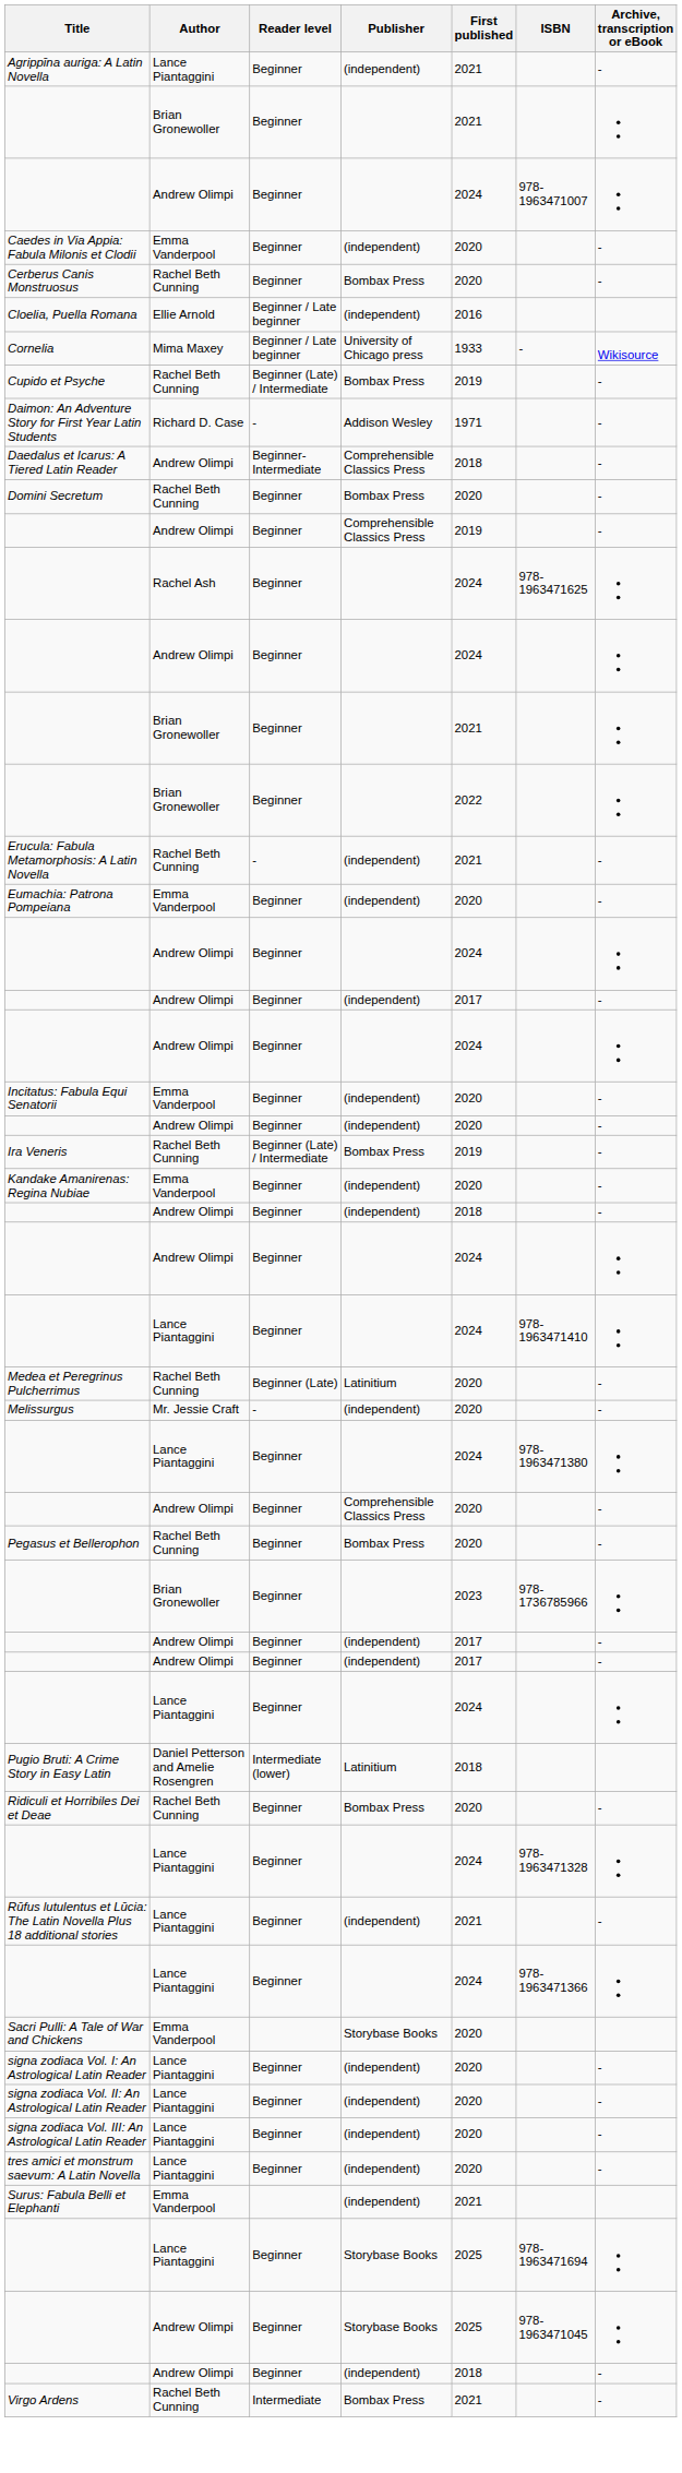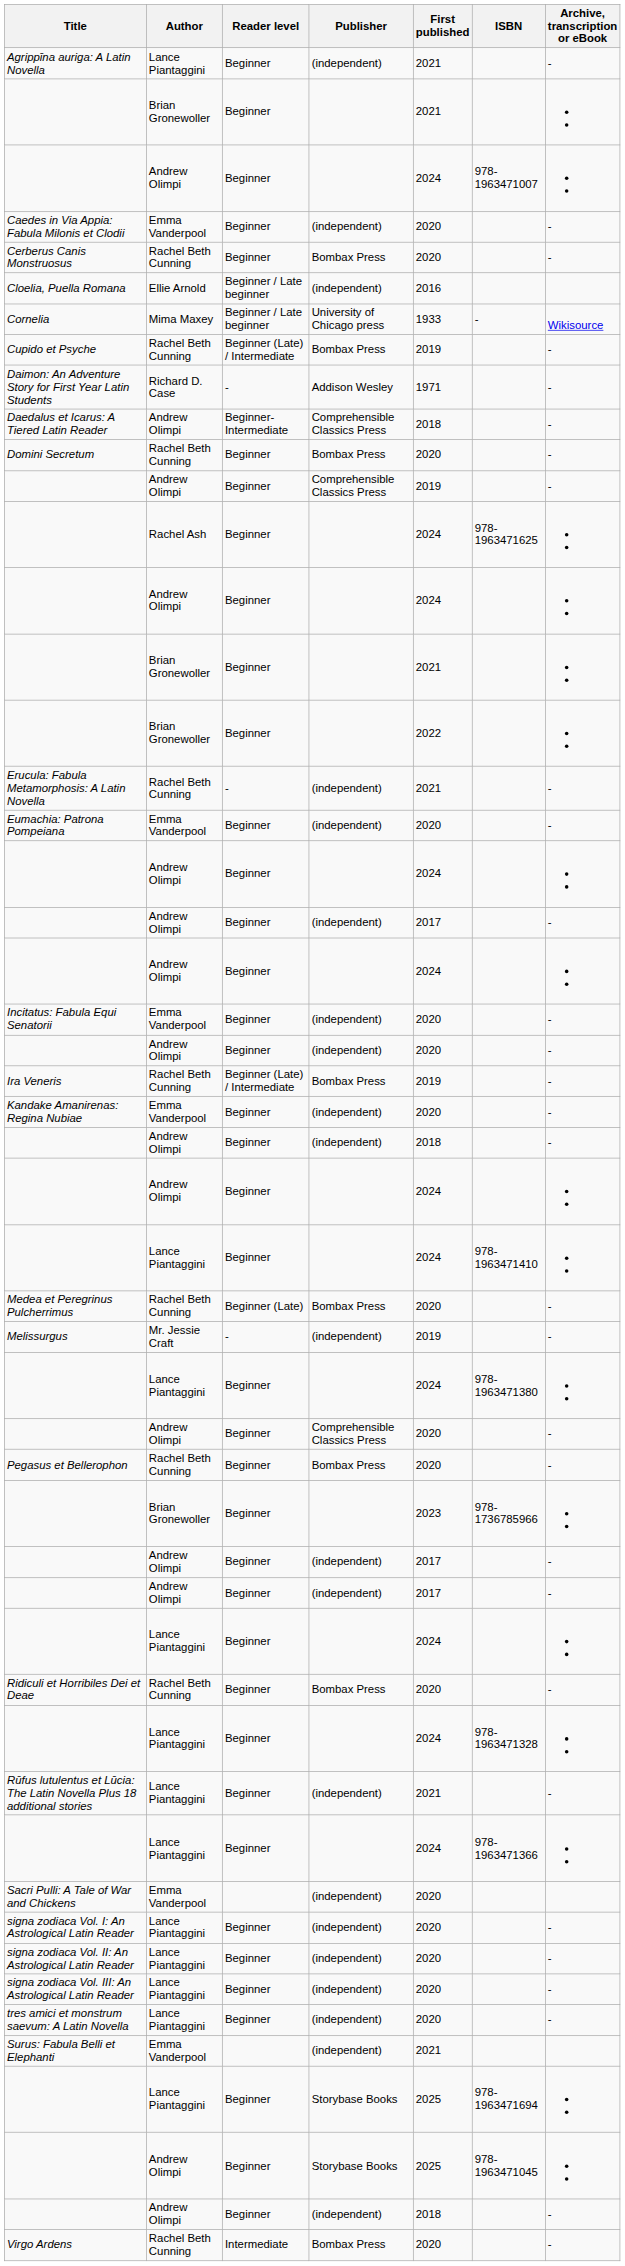 <table class="wikitable sortable" border="0">
 <tr>
 <th scope="col">Title</th>
 <th scope="col">Author</th>
 <th scope="col">Reader level</th>
 <th scope="col" class="unsortable">Publisher</th>
 <th scope="col">First<br>published</th>
 <th scope="col">ISBN</th>
 <th scope="col">Archive,<br>transcription<br>or eBook</th>
 </tr>
 <tr>
 <td><em>Agrippīna auriga: A Latin Novella</em></td>
 <td>Lance Piantaggini</td>
 <td>Beginner</td>
 <td>(independent)</td>
 <td>2021</td>
 <td></td>
 <td>-</td>
 </tr>
 <tr>
 <td><em></em></td>
 <td>Brian Gronewoller</td>
 <td>Beginner</td>
 <td></td>
 <td>2021</td>
 <td></td>
 <td><br><ul><li></li><li></li></ul></td>
 </tr>
 <tr>
 <td></td>
 <td>Andrew Olimpi</td>
 <td>Beginner</td>
 <td></td>
 <td>2024</td>
 <td>978-1963471007</td>
 <td><br><ul><li></li><li></li></ul></td>
 </tr>
 <tr>
 <td><em>Caedes in Via Appia: Fabula Milonis et Clodii</em></td>
 <td>Emma Vanderpool</td>
 <td>Beginner</td>
 <td>(independent)</td>
 <td>2020</td>
 <td></td>
 <td>-</td>
 </tr>
 <tr>
 <td><em>Cerberus Canis Monstruosus</em></td>
 <td>Rachel Beth Cunning</td>
 <td>Beginner</td>
 <td>Bombax Press</td>
 <td>2020</td>
 <td></td>
 <td>-</td>
 </tr>
 <tr>
 <td><em>Cloelia, Puella Romana</em></td>
 <td>Ellie Arnold</td>
 <td>Beginner / Late beginner</td>
 <td>(independent)</td>
 <td>2016</td>
 <td></td>
 <td></td>
 </tr>
 <tr>
 <td><em>Cornelia</em></td>
 <td>Mima Maxey</td>
 <td>Beginner / Late beginner</td>
 <td>University of Chicago press</td>
 <td>1933</td>
 <td>-</td>
 <td><br><a href='#'>Wikisource</a></td>
 </tr>
 <tr>
 <td><em>Cupido et Psyche</em></td>
 <td>Rachel Beth Cunning</td>
 <td>Beginner (Late) / Intermediate</td>
 <td>Bombax Press</td>
 <td>2019</td>
 <td></td>
 <td>-</td>
 </tr>
 <tr>
 <td><em>Daimon: An Adventure Story for First Year Latin Students </em></td>
 <td>Richard D. Case</td>
 <td>-</td>
 <td>Addison Wesley</td>
 <td>1971</td>
 <td></td>
 <td>-</td>
 </tr>
 <tr>
 <td><em>Daedalus et Icarus: A Tiered Latin Reader</em></td>
 <td>Andrew Olimpi</td>
 <td>Beginner-Intermediate</td>
 <td>Comprehensible Classics Press</td>
 <td>2018</td>
 <td></td>
 <td>-</td>
 </tr>
 <tr>
 <td><em>Domini Secretum</em></td>
 <td>Rachel Beth Cunning</td>
 <td>Beginner</td>
 <td>Bombax Press</td>
 <td>2020</td>
 <td></td>
 <td>-</td>
 </tr>
 <tr>
 <td><em></em></td>
 <td>Andrew Olimpi</td>
 <td>Beginner</td>
 <td>Comprehensible Classics Press</td>
 <td>2019</td>
 <td></td>
 <td>-</td>
 </tr>
 <tr>
 <td></td>
 <td>Rachel Ash</td>
 <td>Beginner</td>
 <td></td>
 <td>2024</td>
 <td>978-1963471625</td>
 <td><br><ul><li></li><li></li></ul></td>
 </tr>
 <tr>
 <td></td>
 <td>Andrew Olimpi</td>
 <td>Beginner</td>
 <td></td>
 <td>2024</td>
 <td></td>
 <td><br><ul><li></li><li></li></ul></td>
 </tr>
 <tr>
 <td><em></em></td>
 <td>Brian Gronewoller</td>
 <td>Beginner</td>
 <td></td>
 <td>2021</td>
 <td></td>
 <td><br><ul><li></li><li></li></ul></td>
 </tr>
 <tr>
 <td><em></em></td>
 <td>Brian Gronewoller</td>
 <td>Beginner</td>
 <td></td>
 <td>2022</td>
 <td></td>
 <td><br><ul><li></li><li></li></ul></td>
 </tr>
 <tr>
 <td><em>Erucula: Fabula Metamorphosis: A Latin Novella</em></td>
 <td>Rachel Beth Cunning</td>
 <td>-</td>
 <td>(independent)</td>
 <td>2021</td>
 <td></td>
 <td>-</td>
 </tr>
 <tr>
 <td><em>Eumachia: Patrona Pompeiana</em></td>
 <td>Emma Vanderpool</td>
 <td>Beginner</td>
 <td>(independent)</td>
 <td>2020</td>
 <td></td>
 <td>-</td>
 </tr>
 <tr>
 <td></td>
 <td>Andrew Olimpi</td>
 <td>Beginner</td>
 <td></td>
 <td>2024</td>
 <td></td>
 <td><br><ul><li></li><li></li></ul></td>
 </tr>
 <tr>
 <td><em></em></td>
 <td>Andrew Olimpi</td>
 <td>Beginner</td>
 <td>(independent)</td>
 <td>2017</td>
 <td></td>
 <td>-</td>
 </tr>
 <tr>
 <td></td>
 <td>Andrew Olimpi</td>
 <td>Beginner</td>
 <td></td>
 <td>2024</td>
 <td></td>
 <td><br><ul><li></li><li></li></ul></td>
 </tr>
 <tr>
 <td><em>Incitatus: Fabula Equi Senatorii</em></td>
 <td>Emma Vanderpool</td>
 <td>Beginner</td>
 <td>(independent)</td>
 <td>2020</td>
 <td></td>
 <td>-</td>
 </tr>
 <tr>
 <td></td>
 <td>Andrew Olimpi</td>
 <td>Beginner</td>
 <td>(independent)</td>
 <td>2020</td>
 <td></td>
 <td>-</td>
 </tr>
 <tr>
 <td><em>Ira Veneris</em></td>
 <td>Rachel Beth Cunning</td>
 <td>Beginner (Late) / Intermediate</td>
 <td>Bombax Press</td>
 <td>2019</td>
 <td></td>
 <td>-</td>
 </tr>
 <tr>
 <td><em>Kandake Amanirenas: Regina Nubiae</em></td>
 <td>Emma Vanderpool</td>
 <td>Beginner</td>
 <td>(independent)</td>
 <td>2020</td>
 <td></td>
 <td>-</td>
 </tr>
 <tr>
 <td><em></em></td>
 <td>Andrew Olimpi</td>
 <td>Beginner</td>
 <td>(independent)</td>
 <td>2018</td>
 <td></td>
 <td>-</td>
 </tr>
 <tr>
 <td></td>
 <td>Andrew Olimpi</td>
 <td>Beginner</td>
 <td></td>
 <td>2024</td>
 <td></td>
 <td><br><ul><li></li><li></li></ul></td>
 </tr>
 <tr>
 <td></td>
 <td>Lance Piantaggini</td>
 <td>Beginner</td>
 <td></td>
 <td>2024</td>
 <td>978-1963471410</td>
 <td><br><ul><li></li><li></li></ul></td>
 </tr>
 <tr>
 <td><em>Medea et Peregrinus Pulcherrimus</em></td>
 <td>Rachel Beth Cunning</td>
 <td>Beginner (Late)</td>
-<td>Latinitium</td>
+<td>Bombax Press</td>
 <td>2020</td>
 <td></td>
 <td>-</td>
 </tr>
 <tr>
 <td><em>Melissurgus</em></td>
 <td>Mr. Jessie Craft</td>
 <td>-</td>
 <td>(independent)</td>
-<td>2020</td>
+<td>2019</td>
 <td></td>
 <td>-</td>
 </tr>
 <tr>
 <td></td>
 <td>Lance Piantaggini</td>
 <td>Beginner</td>
 <td></td>
 <td>2024</td>
 <td>978-1963471380</td>
 <td><br><ul><li></li><li></li></ul></td>
 </tr>
 <tr>
 <td><em></em></td>
 <td>Andrew Olimpi</td>
 <td>Beginner</td>
 <td>Comprehensible Classics Press</td>
 <td>2020</td>
 <td></td>
 <td>-</td>
 </tr>
 <tr>
 <td><em>Pegasus et Bellerophon</em></td>
 <td>Rachel Beth Cunning</td>
 <td>Beginner</td>
 <td>Bombax Press</td>
 <td>2020</td>
 <td></td>
 <td>-</td>
 </tr>
 <tr>
 <td><em></em></td>
 <td>Brian Gronewoller</td>
 <td>Beginner</td>
 <td></td>
 <td>2023</td>
 <td>978-1736785966</td>
 <td><br><ul><li></li><li></li></ul></td>
 </tr>
 <tr>
 <td><em></em></td>
 <td>Andrew Olimpi</td>
 <td>Beginner</td>
 <td>(independent)</td>
 <td>2017</td>
 <td></td>
 <td>-</td>
 </tr>
 <tr>
 <td><em></em></td>
 <td>Andrew Olimpi</td>
 <td>Beginner</td>
 <td>(independent)</td>
 <td>2017</td>
 <td></td>
 <td>-</td>
 </tr>
 <tr>
 <td></td>
 <td>Lance Piantaggini</td>
 <td>Beginner</td>
 <td></td>
 <td>2024</td>
 <td></td>
 <td><br><ul><li></li><li></li></ul></td>
 </tr>
 <tr>
-<td><em>Pugio Bruti: A Crime Story in Easy Latin</em></td>
-<td>Daniel Petterson and Amelie Rosengren</td>
-<td>Intermediate (lower)</td>
-<td>Latinitium</td>
-<td>2018</td>
-<td></td>
-<td></td>
-</tr>
-<tr>
 <td><em>Ridiculi et Horribiles Dei et Deae</em></td>
 <td>Rachel Beth Cunning</td>
 <td>Beginner</td>
 <td>Bombax Press</td>
 <td>2020</td>
 <td></td>
 <td>-</td>
 </tr>
 <tr>
 <td></td>
 <td>Lance Piantaggini</td>
 <td>Beginner</td>
 <td></td>
 <td>2024</td>
 <td>978-1963471328</td>
 <td><br><ul><li></li><li></li></ul></td>
 </tr>
 <tr>
 <td><em>Rūfus lutulentus et Lūcia: The Latin Novella Plus 18 additional stories</em></td>
 <td>Lance Piantaggini</td>
 <td>Beginner</td>
 <td>(independent)</td>
 <td>2021</td>
 <td></td>
 <td>-</td>
 </tr>
 <tr>
 <td></td>
 <td>Lance Piantaggini</td>
 <td>Beginner</td>
 <td></td>
 <td>2024</td>
 <td>978-1963471366</td>
 <td><br><ul><li></li><li></li></ul></td>
 </tr>
 <tr>
 <td><em>Sacri Pulli: A Tale of War and Chickens</em></td>
 <td>Emma Vanderpool</td>
 <td></td>
-<td>Storybase Books</td>
+<td>(independent)</td>
 <td>2020</td>
 <td></td>
 <td></td>
 </tr>
 <tr>
 <td><em>signa zodiaca Vol. I: An Astrological Latin Reader</em></td>
 <td>Lance Piantaggini</td>
 <td>Beginner</td>
 <td>(independent)</td>
 <td>2020</td>
 <td></td>
 <td>-</td>
 </tr>
 <tr>
 <td><em>signa zodiaca Vol. II: An Astrological Latin Reader</em></td>
 <td>Lance Piantaggini</td>
 <td>Beginner</td>
 <td>(independent)</td>
 <td>2020</td>
 <td></td>
 <td>-</td>
 </tr>
 <tr>
 <td><em>signa zodiaca Vol. III: An Astrological Latin Reader</em></td>
 <td>Lance Piantaggini</td>
 <td>Beginner</td>
 <td>(independent)</td>
 <td>2020</td>
 <td></td>
 <td>-</td>
 </tr>
 <tr>
 <td><em>tres amici et monstrum saevum: A Latin Novella</em></td>
 <td>Lance Piantaggini</td>
 <td>Beginner</td>
 <td>(independent)</td>
 <td>2020</td>
 <td></td>
 <td>-</td>
 </tr>
 <tr>
 <td><em>Surus: Fabula Belli et Elephanti</em></td>
 <td>Emma Vanderpool</td>
 <td></td>
 <td>(independent)</td>
 <td>2021</td>
 <td></td>
 <td></td>
 </tr>
 <tr>
 <td><em></em></td>
 <td>Lance Piantaggini</td>
 <td>Beginner</td>
 <td>Storybase Books</td>
 <td>2025</td>
 <td>978-1963471694</td>
 <td><br><ul><li></li><li></li></ul></td>
 </tr>
 <tr>
 <td><em></em></td>
 <td>Andrew Olimpi</td>
 <td>Beginner</td>
 <td>Storybase Books</td>
 <td>2025</td>
 <td>978-1963471045</td>
 <td><br><ul><li></li><li></li></ul></td>
 </tr>
 <tr>
 <td><em></em></td>
 <td>Andrew Olimpi</td>
 <td>Beginner</td>
 <td>(independent)</td>
 <td>2018</td>
 <td></td>
 <td>-</td>
 </tr>
 <tr>
 <td><em>Virgo Ardens</em></td>
 <td>Rachel Beth Cunning</td>
 <td>Intermediate</td>
 <td>Bombax Press</td>
-<td>2021</td>
+<td>2020</td>
 <td></td>
 <td>-</td>
 </tr>
 </table>
